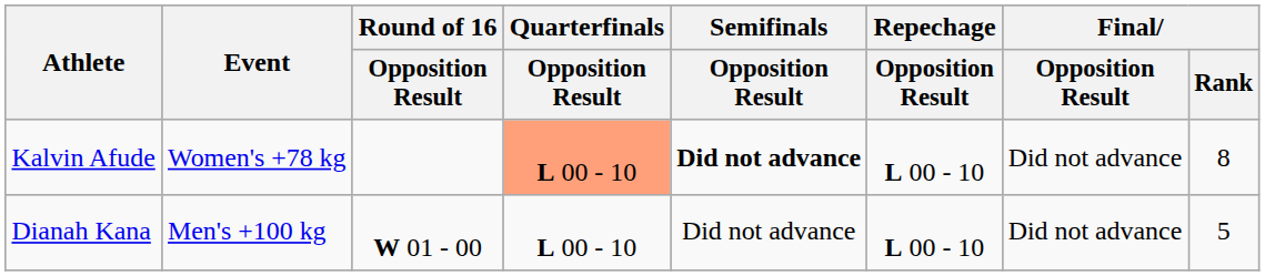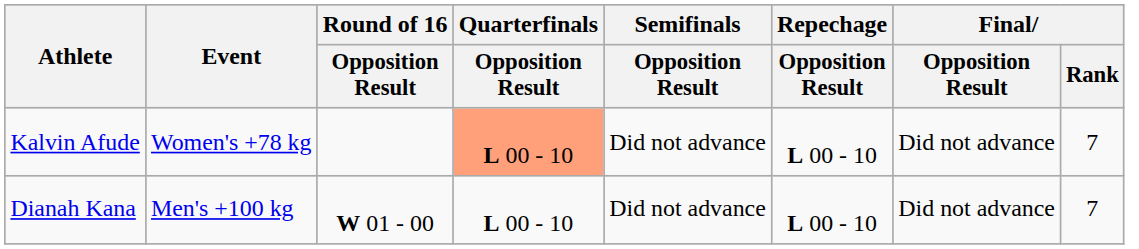 <table class="wikitable" style="font-size:90%;">
 <tr>
 <th rowspan=2>Athlete</th>
 <th rowspan=2>Event</th>
 <th>Round of 16</th>
 <th>Quarterfinals</th>
 <th>Semifinals</th>
 <th>Repechage</th>
 <th colspan=2>Final/</th>
 </tr>
 <tr style="font-size:95%">
 <th>Opposition<br>Result</th>
 <th>Opposition<br>Result</th>
 <th>Opposition<br>Result</th>
 <th>Opposition<br>Result</th>
 <th>Opposition<br>Result</th>
 <th>Rank</th>
 </tr>
 <tr align=center>
 <td align=left><a href='#'>Kalvin Afude</a></td>
 <td align=left><a href='#'>Women's +78 kg</a></td>
 <td></td>
 <td style="background: lightsalmon;"><br><strong>L</strong> 00 - 10</td>
-<td><strong>Did not advance</strong></td>
+<td>Did not advance</td>
 <td><br><strong>L</strong> 00 - 10</td>
 <td>Did not advance</td>
-<td>8</td>
+<td>7</td>
 </tr>
 <tr align=center>
 <td align=left><a href='#'>Dianah Kana</a></td>
 <td align=left><a href='#'>Men's +100 kg</a></td>
 <td><br><strong>W</strong> 01 - 00</td>
 <td><br><strong>L</strong> 00 - 10</td>
 <td>Did not advance</td>
 <td><br><strong>L</strong> 00 - 10</td>
 <td>Did not advance</td>
-<td>5</td>
+<td>7</td>
 </tr>
 </table>
